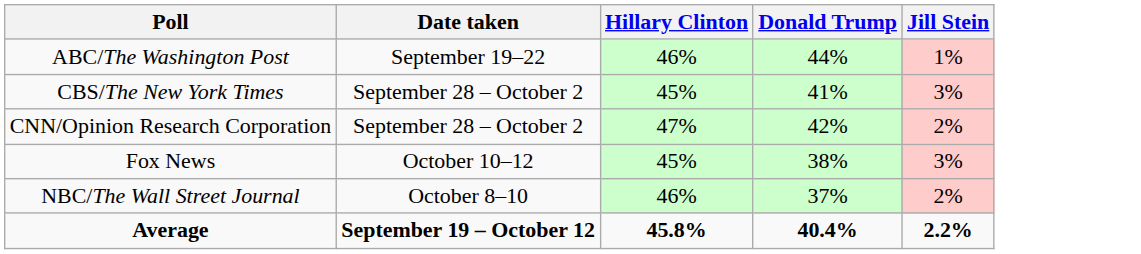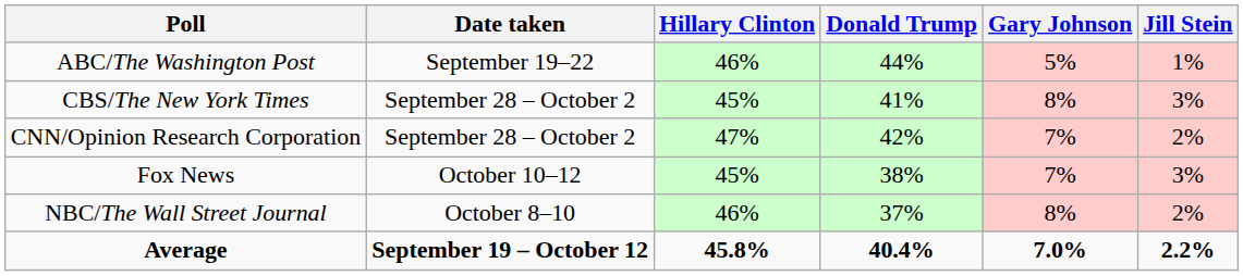 <table class="wikitable" style="text-align:center;">
 <tr>
 <th>Poll</th>
 <th>Date taken</th>
 <th><a href='#'>Hillary Clinton</a><br><small></small></th>
 <th><a href='#'>Donald Trump</a><br><small></small></th>
+<th><a href='#'>Gary Johnson</a><br><small></small></th>
 <th><a href='#'>Jill Stein</a><br><small></small></th>
 </tr>
 <tr>
 <td>ABC/<em>The Washington Post</em></td>
 <td>September 19–22</td>
 <td style="background:#cfc;">46%</td>
 <td style="background:#cfc;">44%</td>
+<td style="background:#fcc;">5%</td>
 <td style="background:#fcc;">1%</td>
 </tr>
 <tr>
 <td>CBS/<em>The New York Times</em></td>
 <td>September 28 – October 2</td>
 <td style="background:#cfc;">45%</td>
 <td style="background:#cfc;">41%</td>
+<td style="background:#fcc;">8%</td>
 <td style="background:#fcc;">3%</td>
 </tr>
 <tr>
 <td>CNN/Opinion Research Corporation</td>
 <td>September 28 – October 2</td>
 <td style="background:#cfc;">47%</td>
 <td style="background:#cfc;">42%</td>
+<td style="background:#fcc;">7%</td>
 <td style="background:#fcc;">2%</td>
 </tr>
 <tr>
 <td>Fox News</td>
 <td>October 10–12</td>
 <td style="background:#cfc;">45%</td>
 <td style="background:#cfc;">38%</td>
+<td style="background:#fcc;">7%</td>
 <td style="background:#fcc;">3%</td>
 </tr>
 <tr>
 <td>NBC/<em>The Wall Street Journal</em></td>
 <td>October 8–10</td>
 <td style="background:#cfc;">46%</td>
 <td style="background:#cfc;">37%</td>
+<td style="background:#fcc;">8%</td>
 <td style="background:#fcc;">2%</td>
 </tr>
 <tr>
 <td><strong>Average</strong></td>
 <td><strong>September 19 – October 12</strong></td>
 <td><strong>45.8%</strong></td>
 <td><strong>40.4%</strong></td>
+<td><strong>7.0%</strong></td>
 <td><strong>2.2%</strong></td>
 </tr>
 </table>
